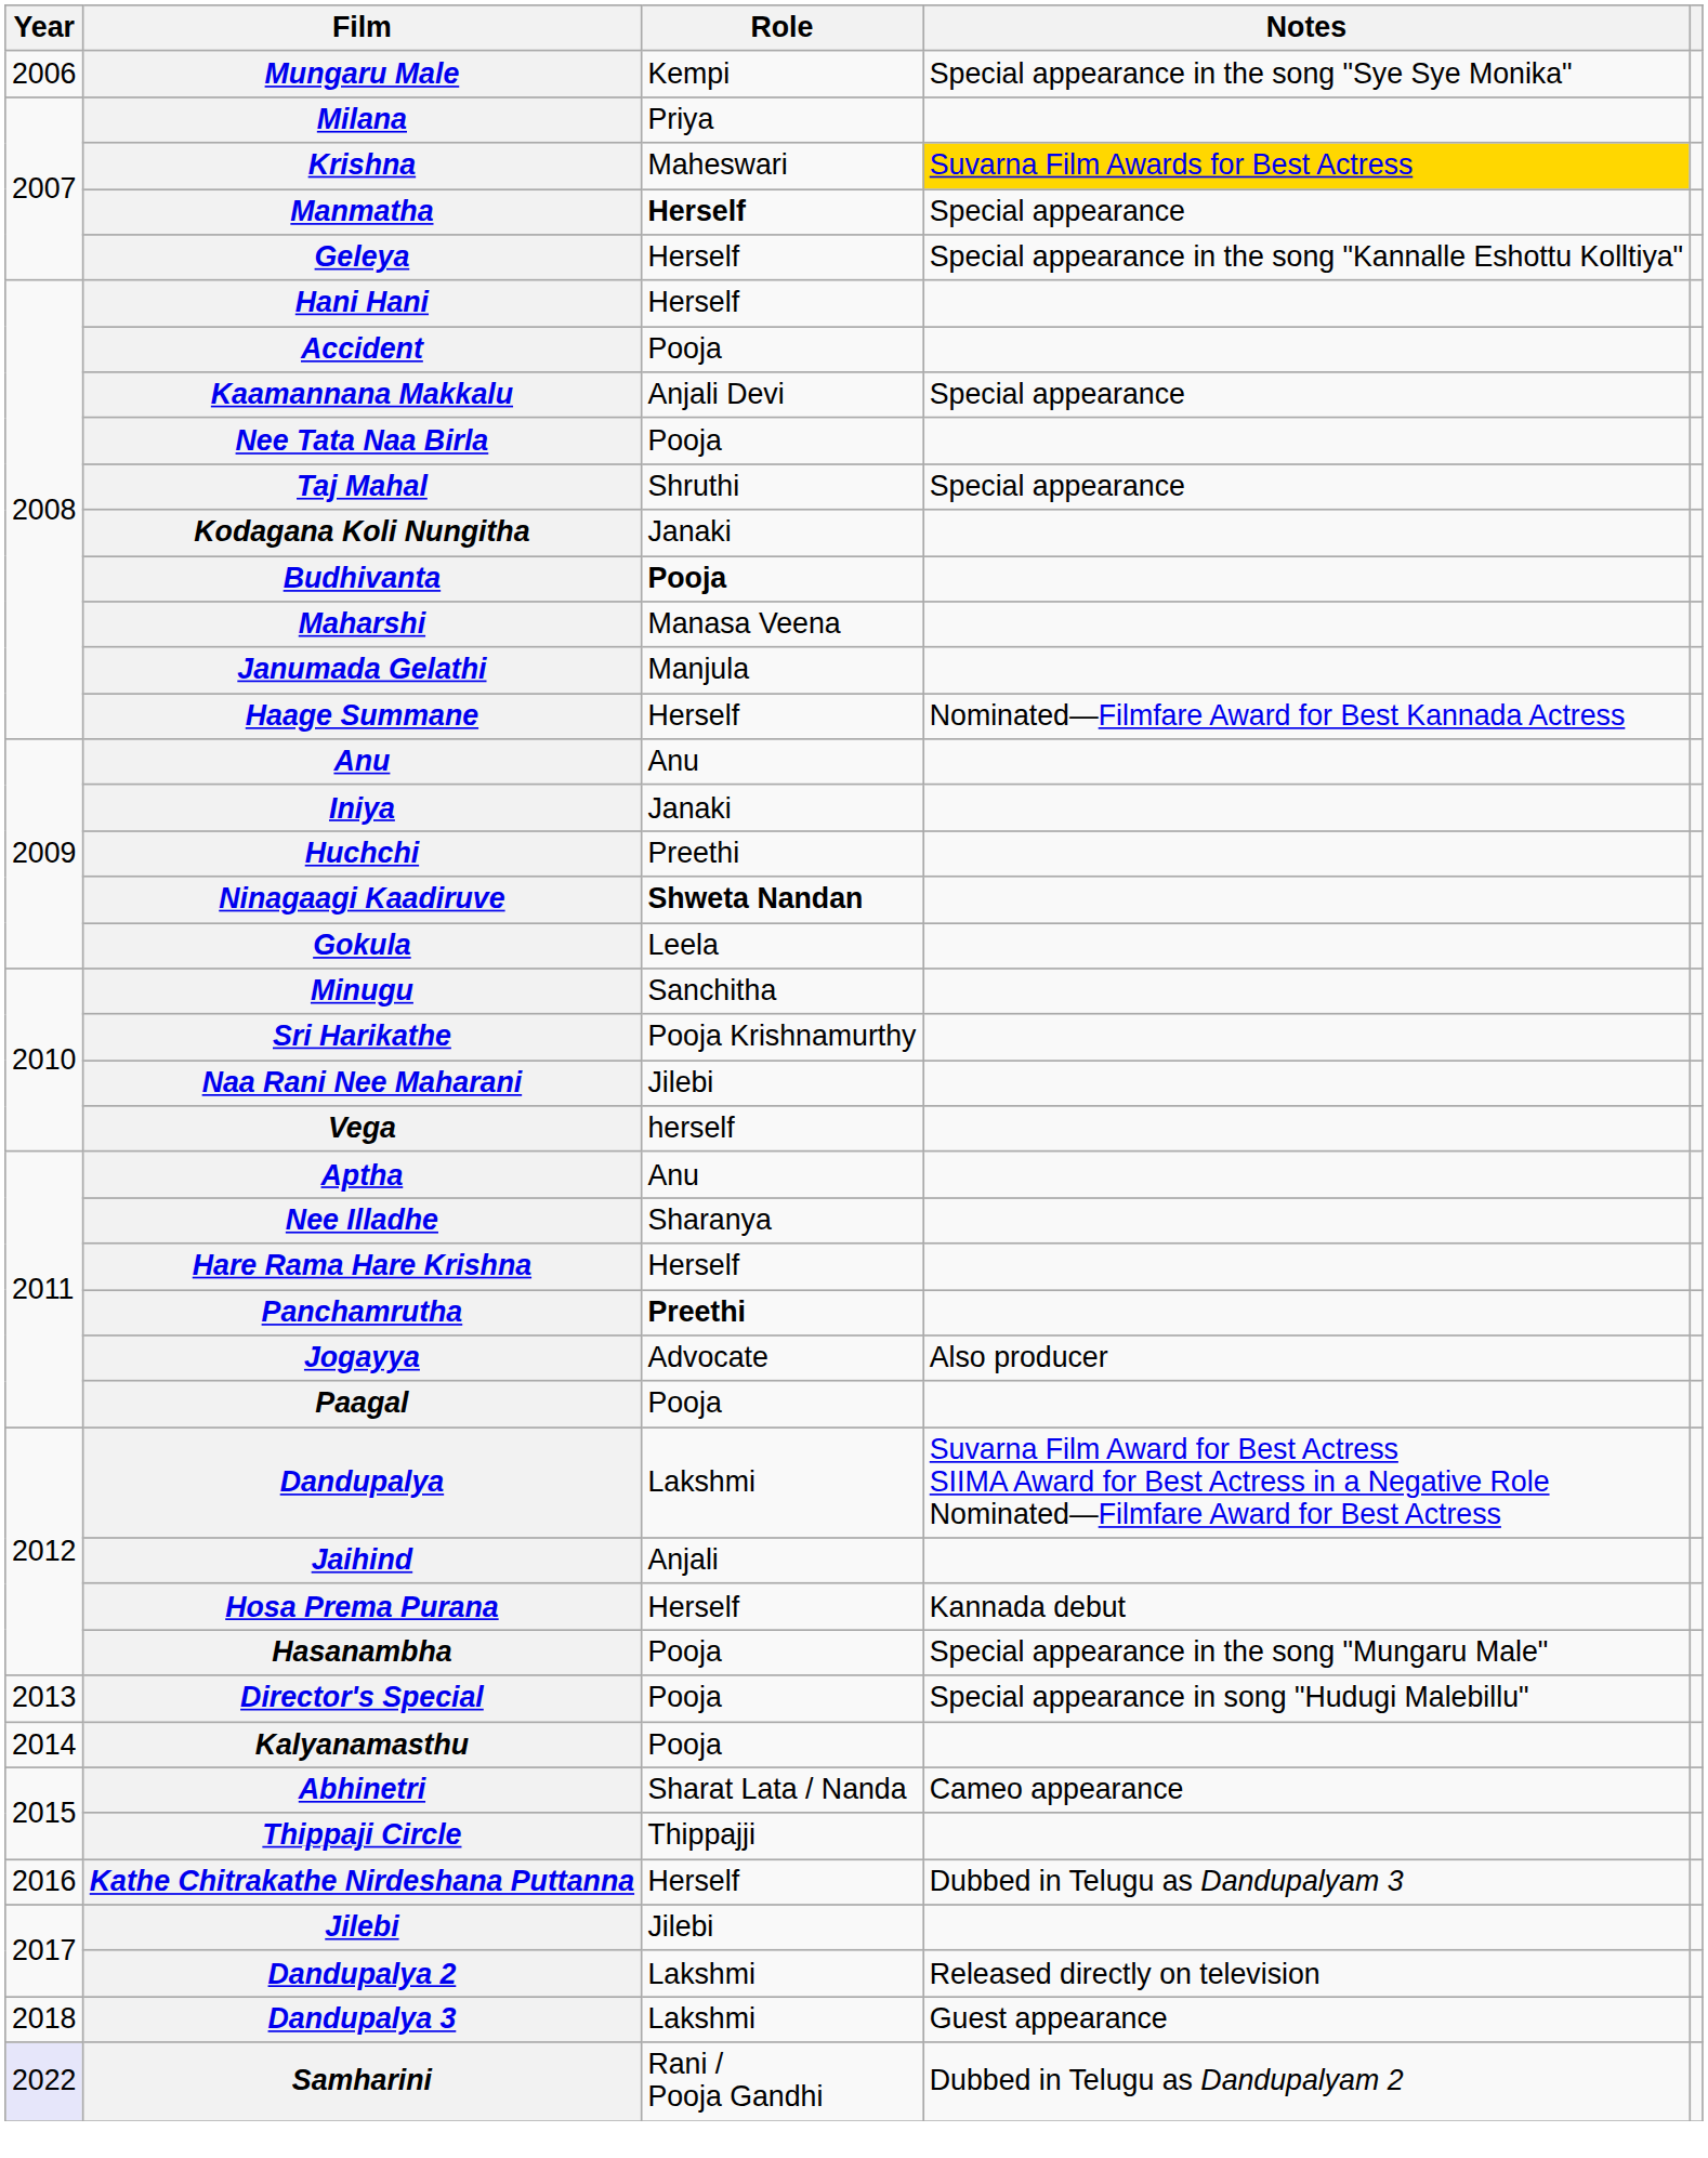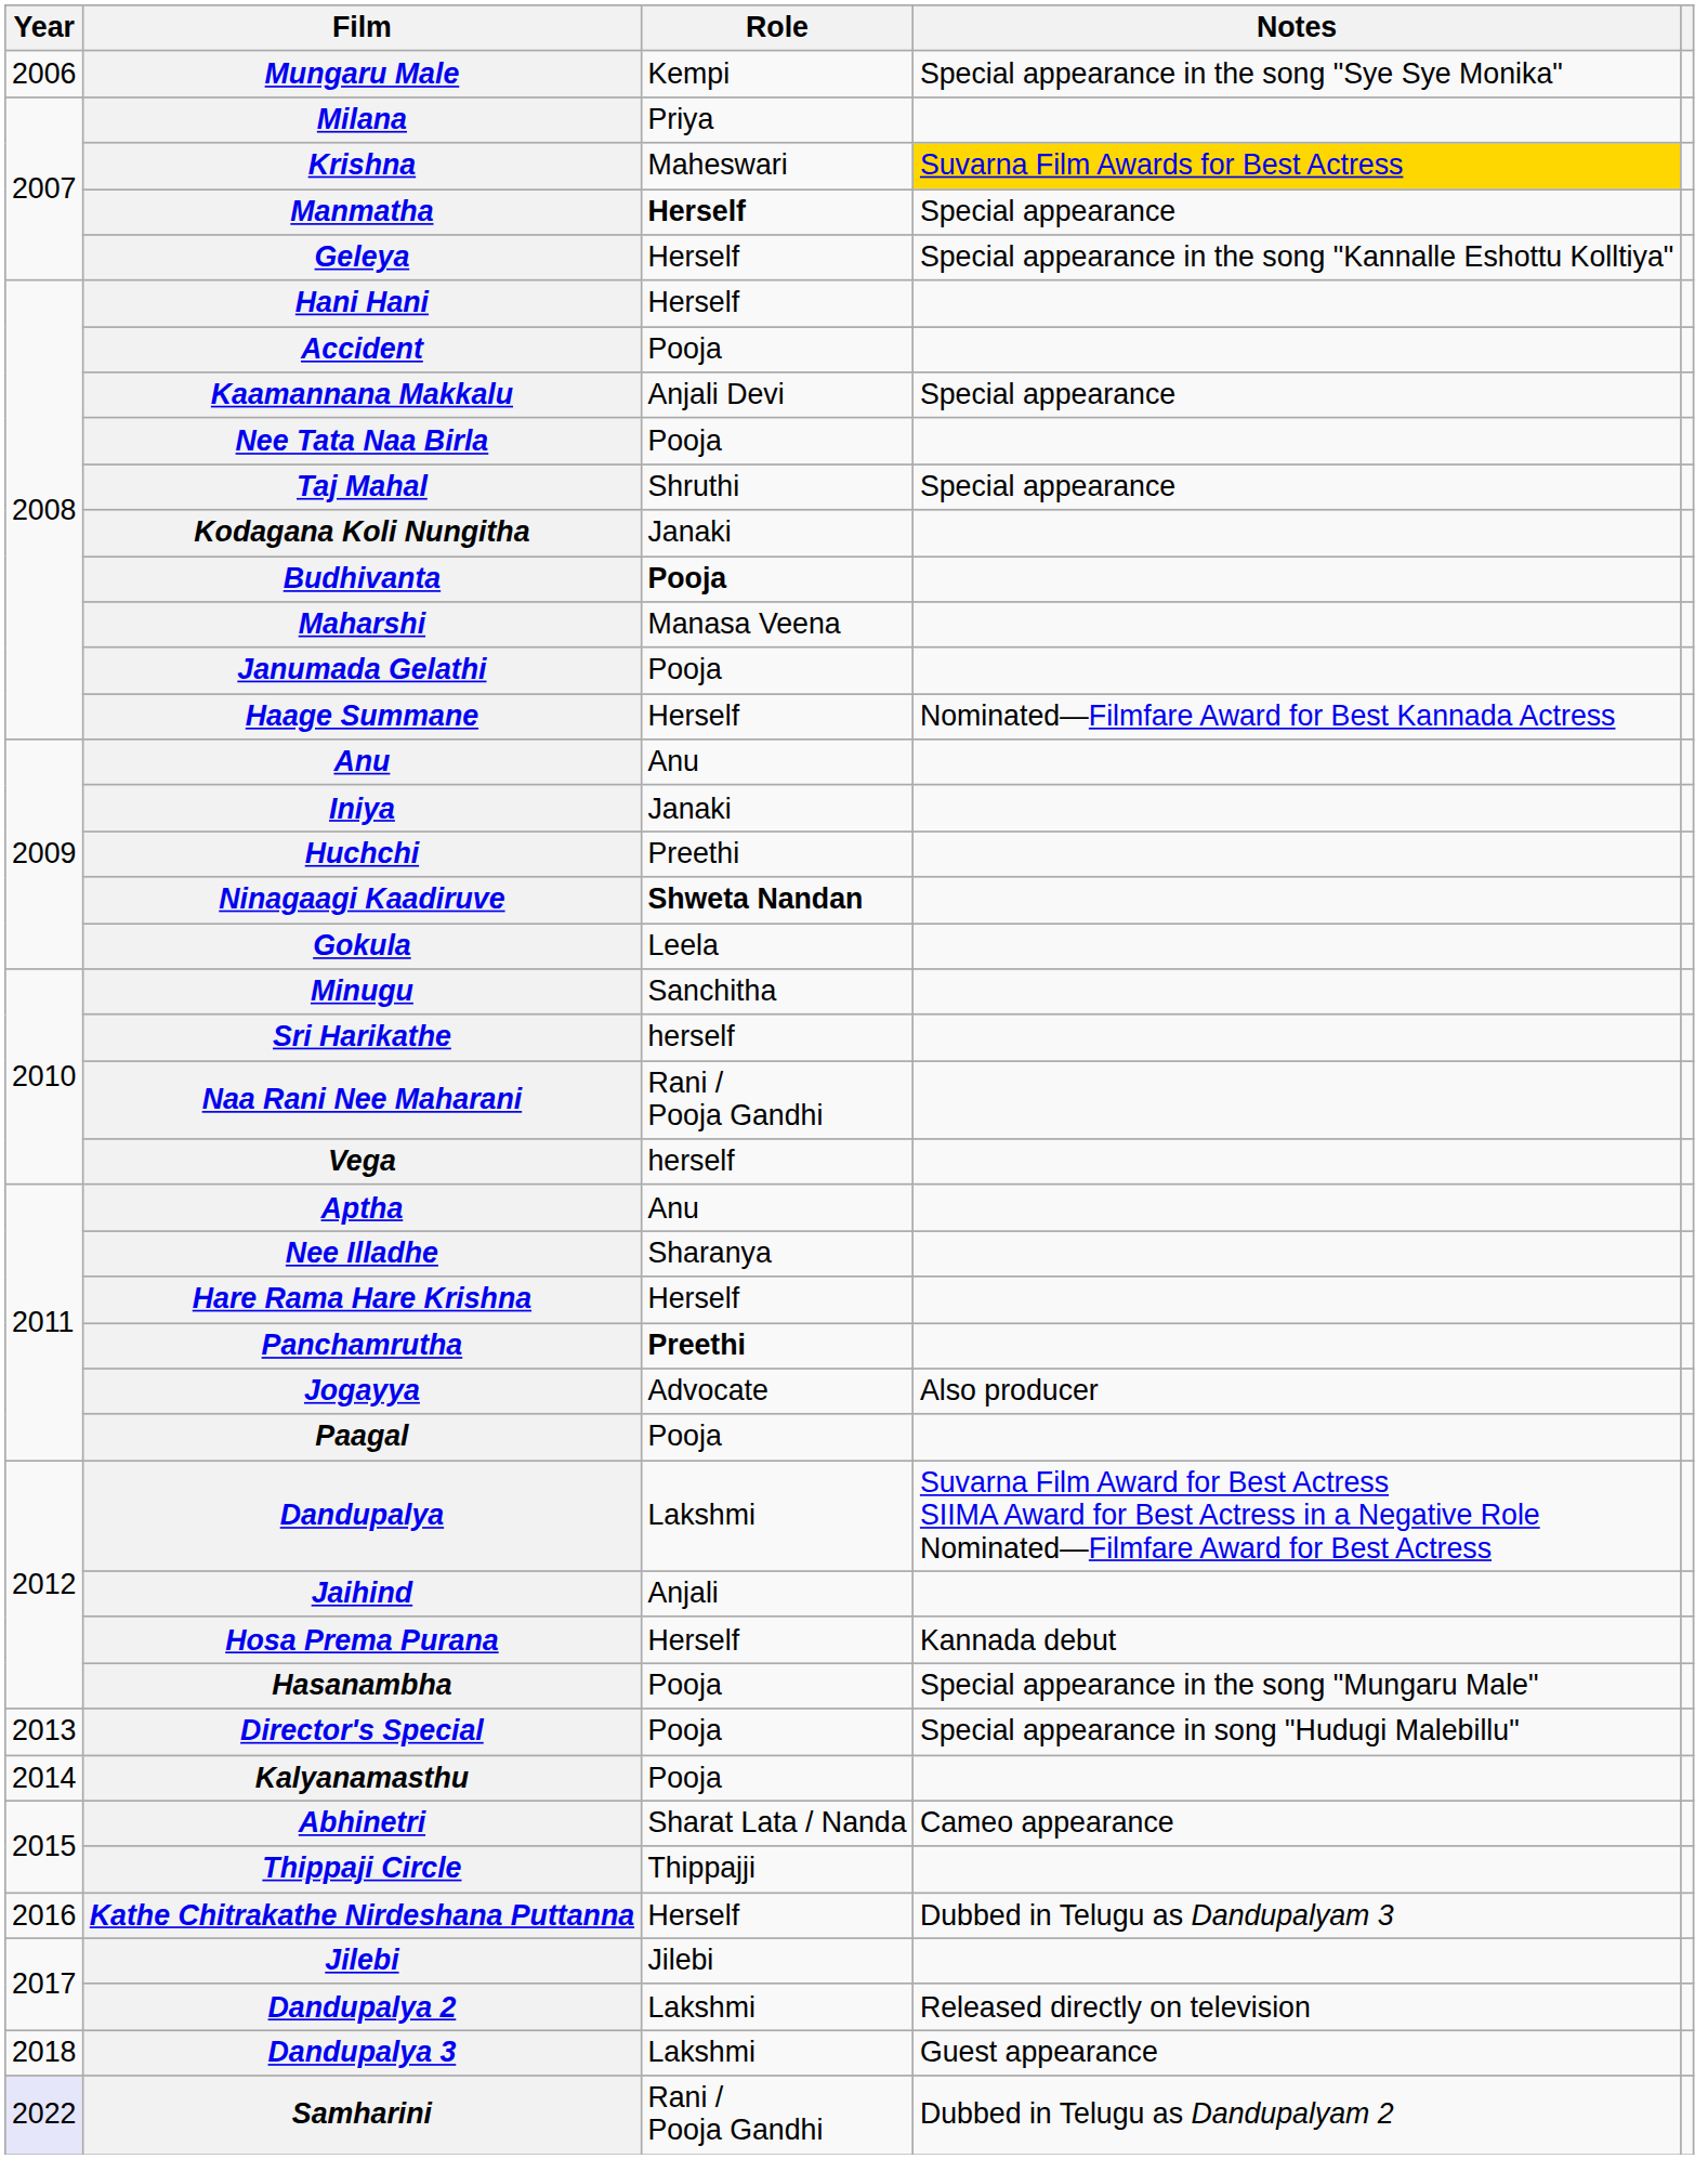 <table class="wikitable sortable plainrowheaders">
 <tr style="text-align:center;">
 <th scope="col">Year</th>
 <th scope="col">Film</th>
 <th scope="col">Role</th>
 <th scope="col">Notes</th>
 <th scope="col"></th>
 </tr>
 <tr>
 <td>2006</td>
 <th scope="row"><em><a href='#'>Mungaru Male</a></em></th>
 <td>Kempi</td>
 <td>Special appearance in the song "Sye Sye Monika"</td>
 <td></td>
 </tr>
 <tr>
 <td rowspan="4">2007</td>
 <th scope="row"><em><a href='#'>Milana</a></em></th>
 <td>Priya</td>
 <td></td>
 <td></td>
 </tr>
 <tr>
 <th scope="row"><em><a href='#'>Krishna</a></em></th>
 <td>Maheswari</td>
 <td style="background: gold;"><a href='#'>Suvarna Film Awards for Best Actress</a></td>
 <td></td>
 </tr>
 <tr>
 <th scope="row"><em><a href='#'>Manmatha</a></em></th>
 <td><strong>Herself</strong></td>
 <td>Special appearance</td>
 <td></td>
 </tr>
 <tr>
 <th scope="row"><em><a href='#'>Geleya</a></em></th>
 <td>Herself</td>
 <td>Special appearance in the song "Kannalle Eshottu Kolltiya"</td>
 <td></td>
 </tr>
 <tr>
 <td rowspan="10">2008</td>
 <th scope="row"><em><a href='#'>Hani Hani</a></em></th>
 <td>Herself</td>
 <td></td>
 <td></td>
 </tr>
 <tr>
 <th scope="row"><em><a href='#'>Accident</a></em></th>
 <td>Pooja</td>
 <td></td>
 <td></td>
 </tr>
 <tr>
 <th scope="row"><em><a href='#'>Kaamannana Makkalu</a></em></th>
 <td>Anjali Devi</td>
 <td>Special appearance</td>
 <td></td>
 </tr>
 <tr>
 <th scope="row"><em><a href='#'>Nee Tata Naa Birla</a></em></th>
 <td>Pooja</td>
 <td></td>
 <td></td>
 </tr>
 <tr>
 <th scope="row"><em><a href='#'>Taj Mahal</a></em></th>
 <td>Shruthi</td>
 <td>Special appearance</td>
 <td></td>
 </tr>
 <tr>
 <th scope="row"><em>Kodagana Koli Nungitha</em></th>
 <td>Janaki</td>
 <td></td>
 <td></td>
 </tr>
 <tr>
 <th scope="row"><em><a href='#'>Budhivanta</a></em></th>
 <td><strong>Pooja</strong></td>
 <td></td>
 <td></td>
 </tr>
 <tr>
 <th scope="row"><em><a href='#'>Maharshi</a></em></th>
 <td>Manasa Veena</td>
 <td></td>
 <td></td>
 </tr>
 <tr>
 <th scope="row"><em><a href='#'>Janumada Gelathi</a></em></th>
-<td>Manjula</td>
+<td>Pooja</td>
 <td></td>
 <td></td>
 </tr>
 <tr>
 <th scope="row"><em><a href='#'>Haage Summane</a></em></th>
 <td>Herself</td>
 <td>Nominated—<a href='#'>Filmfare Award for Best Kannada Actress</a></td>
 <td></td>
 </tr>
 <tr>
 <td rowspan="5">2009</td>
 <th scope="row"><em><a href='#'>Anu</a></em></th>
 <td>Anu</td>
 <td></td>
 <td></td>
 </tr>
 <tr>
 <th scope="row"><em><a href='#'>Iniya</a></em></th>
 <td>Janaki</td>
 <td></td>
 <td></td>
 </tr>
 <tr>
 <th scope="row"><em><a href='#'>Huchchi</a></em></th>
 <td>Preethi</td>
 <td></td>
 <td></td>
 </tr>
 <tr>
 <th scope="row"><em><a href='#'>Ninagaagi Kaadiruve</a></em></th>
 <td><strong>Shweta Nandan</strong></td>
 <td></td>
 <td></td>
 </tr>
 <tr>
 <th scope="row"><em><a href='#'>Gokula</a></em></th>
 <td>Leela</td>
 <td></td>
 <td></td>
 </tr>
 <tr>
 <td rowspan="4">2010</td>
 <th scope="row"><em><a href='#'>Minugu</a></em></th>
 <td>Sanchitha</td>
 <td></td>
 <td></td>
 </tr>
 <tr>
 <th scope="row"><em><a href='#'>Sri Harikathe</a></em></th>
-<td>Pooja Krishnamurthy</td>
+<td>herself</td>
 <td></td>
 <td></td>
 </tr>
 <tr>
 <th scope="row"><em><a href='#'>Naa Rani Nee Maharani</a></em></th>
-<td>Jilebi</td>
+<td>Rani /<br>Pooja Gandhi</td>
 <td></td>
 <td></td>
 </tr>
 <tr>
 <th scope="row"><em>Vega</em></th>
 <td>herself</td>
 <td></td>
 <td></td>
 </tr>
 <tr>
 <td rowspan="6">2011</td>
 <th scope="row"><em><a href='#'>Aptha</a></em></th>
 <td>Anu</td>
 <td></td>
 <td></td>
 </tr>
 <tr>
 <th scope="row"><em><a href='#'>Nee Illadhe</a></em></th>
 <td>Sharanya</td>
 <td></td>
 <td></td>
 </tr>
 <tr>
 <th scope="row"><em><a href='#'>Hare Rama Hare Krishna</a></em></th>
 <td>Herself</td>
 <td></td>
 <td></td>
 </tr>
 <tr>
 <th scope="row"><em><a href='#'>Panchamrutha</a></em></th>
 <td><strong>Preethi</strong></td>
 <td></td>
 <td></td>
 </tr>
 <tr>
 <th scope="row"><em><a href='#'>Jogayya</a></em></th>
 <td>Advocate</td>
 <td>Also producer</td>
 <td></td>
 </tr>
 <tr>
 <th scope="row"><em>Paagal</em></th>
 <td>Pooja</td>
 <td></td>
 <td></td>
 </tr>
 <tr>
 <td rowspan="4">2012</td>
 <th scope="row"><em><a href='#'>Dandupalya</a></em></th>
 <td>Lakshmi</td>
 <td><a href='#'>Suvarna Film Award for Best Actress</a><br><a href='#'>SIIMA Award for Best Actress in a Negative Role</a><br>Nominated—<a href='#'>Filmfare Award for Best Actress</a></td>
 <td></td>
 </tr>
 <tr>
 <th scope="row"><em><a href='#'>Jaihind</a></em></th>
 <td>Anjali</td>
 <td></td>
 <td></td>
 </tr>
 <tr>
 <th scope="row"><em><a href='#'>Hosa Prema Purana</a></em></th>
 <td>Herself</td>
 <td>Kannada debut</td>
 <td></td>
 </tr>
 <tr>
 <th scope="row"><em>Hasanambha</em></th>
 <td>Pooja</td>
 <td>Special appearance in the song "Mungaru Male"</td>
 <td></td>
 </tr>
 <tr>
 <td>2013</td>
 <th scope="row"><em><a href='#'>Director's Special</a></em></th>
 <td>Pooja</td>
 <td>Special appearance in song "Hudugi Malebillu"</td>
 <td></td>
 </tr>
 <tr>
 <td>2014</td>
 <th scope="row"><em>Kalyanamasthu</em></th>
 <td>Pooja</td>
 <td></td>
 <td></td>
 </tr>
 <tr>
 <td rowspan="2">2015</td>
 <th scope="row"><em><a href='#'>Abhinetri</a></em></th>
 <td>Sharat Lata / Nanda</td>
 <td>Cameo appearance</td>
 <td></td>
 </tr>
 <tr>
 <th scope="row"><em><a href='#'>Thippaji Circle</a></em></th>
 <td>Thippajji</td>
 <td></td>
 <td></td>
 </tr>
 <tr>
 <td>2016</td>
 <th scope="row"><em><a href='#'>Kathe Chitrakathe Nirdeshana Puttanna</a></em></th>
 <td>Herself</td>
 <td>Dubbed in Telugu as <em>Dandupalyam 3</em></td>
 <td></td>
 </tr>
 <tr>
 <td rowspan="2">2017</td>
 <th scope="row"><em><a href='#'>Jilebi</a></em></th>
 <td>Jilebi</td>
 <td></td>
 <td></td>
 </tr>
 <tr>
 <th scope="row"><em><a href='#'>Dandupalya 2</a></em></th>
 <td>Lakshmi</td>
 <td>Released directly on television</td>
 <td></td>
 </tr>
 <tr>
 <td>2018</td>
 <th scope="row"><em><a href='#'>Dandupalya 3</a></em></th>
 <td>Lakshmi</td>
 <td>Guest appearance</td>
 <td></td>
 </tr>
 <tr>
 <td style="background: lavender;">2022</td>
 <th scope="row"><em>Samharini</em></th>
 <td>Rani /<br>Pooja Gandhi</td>
 <td>Dubbed in Telugu as <em>Dandupalyam 2</em></td>
 <td></td>
 </tr>
 <tr>
 </tr>
 </table>
